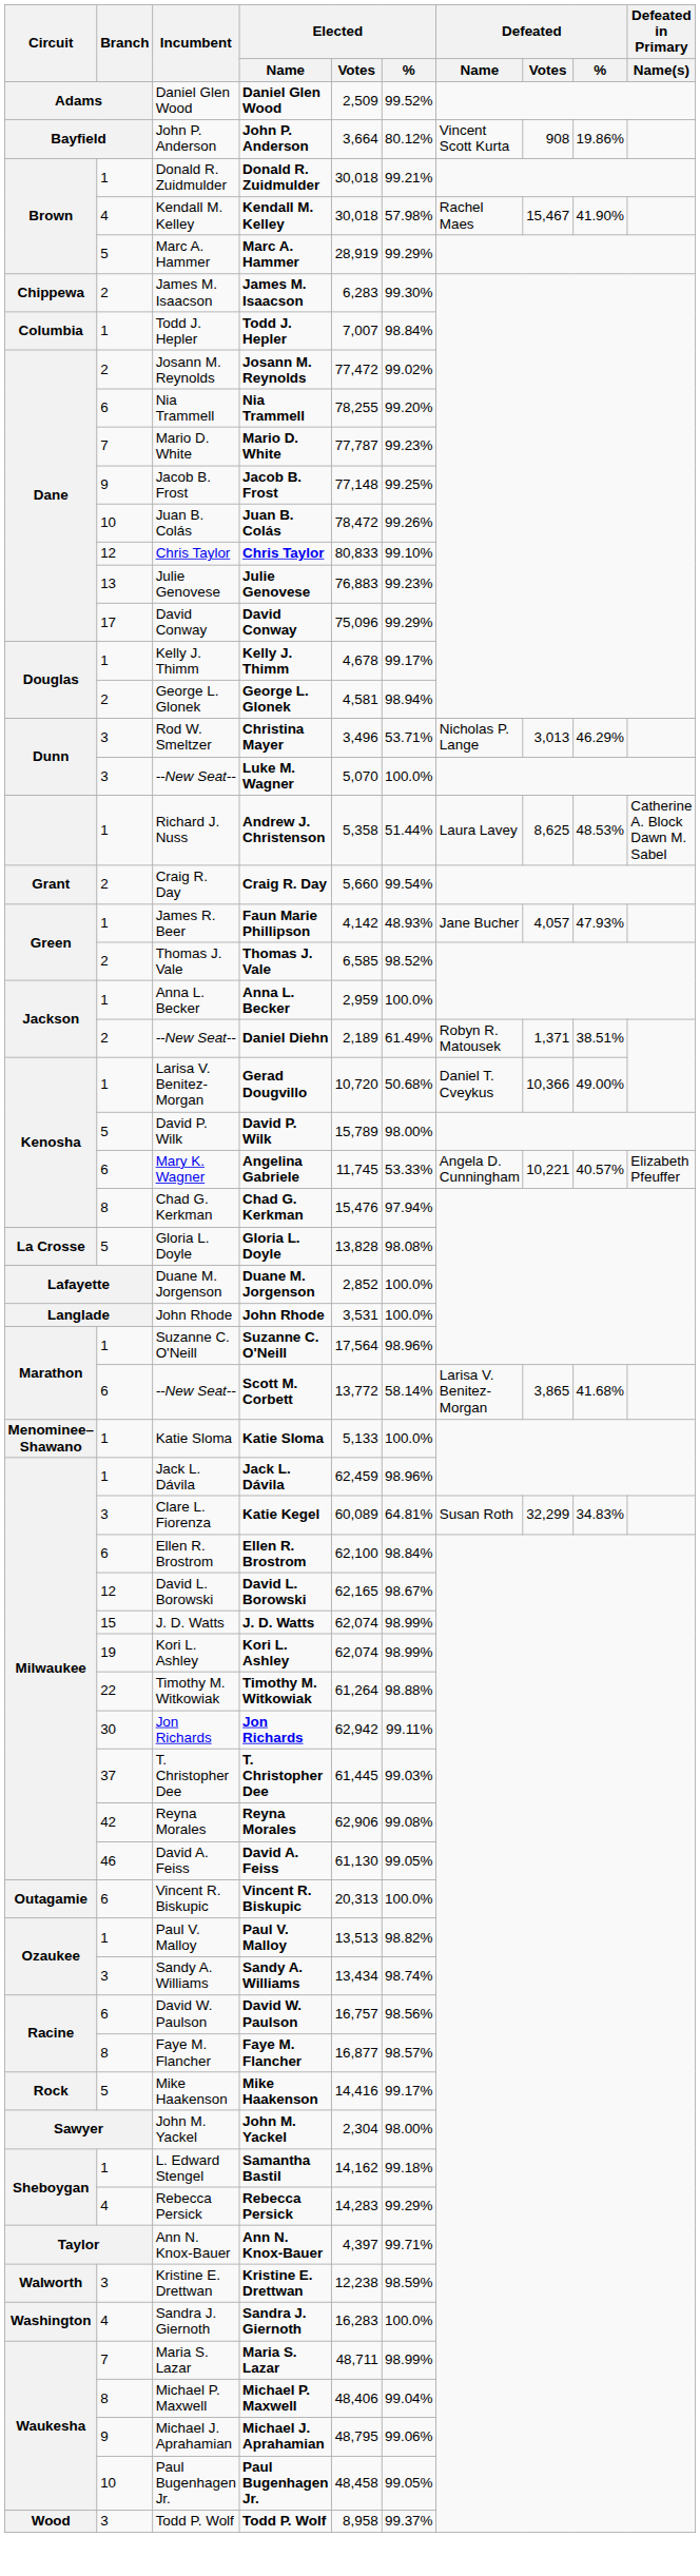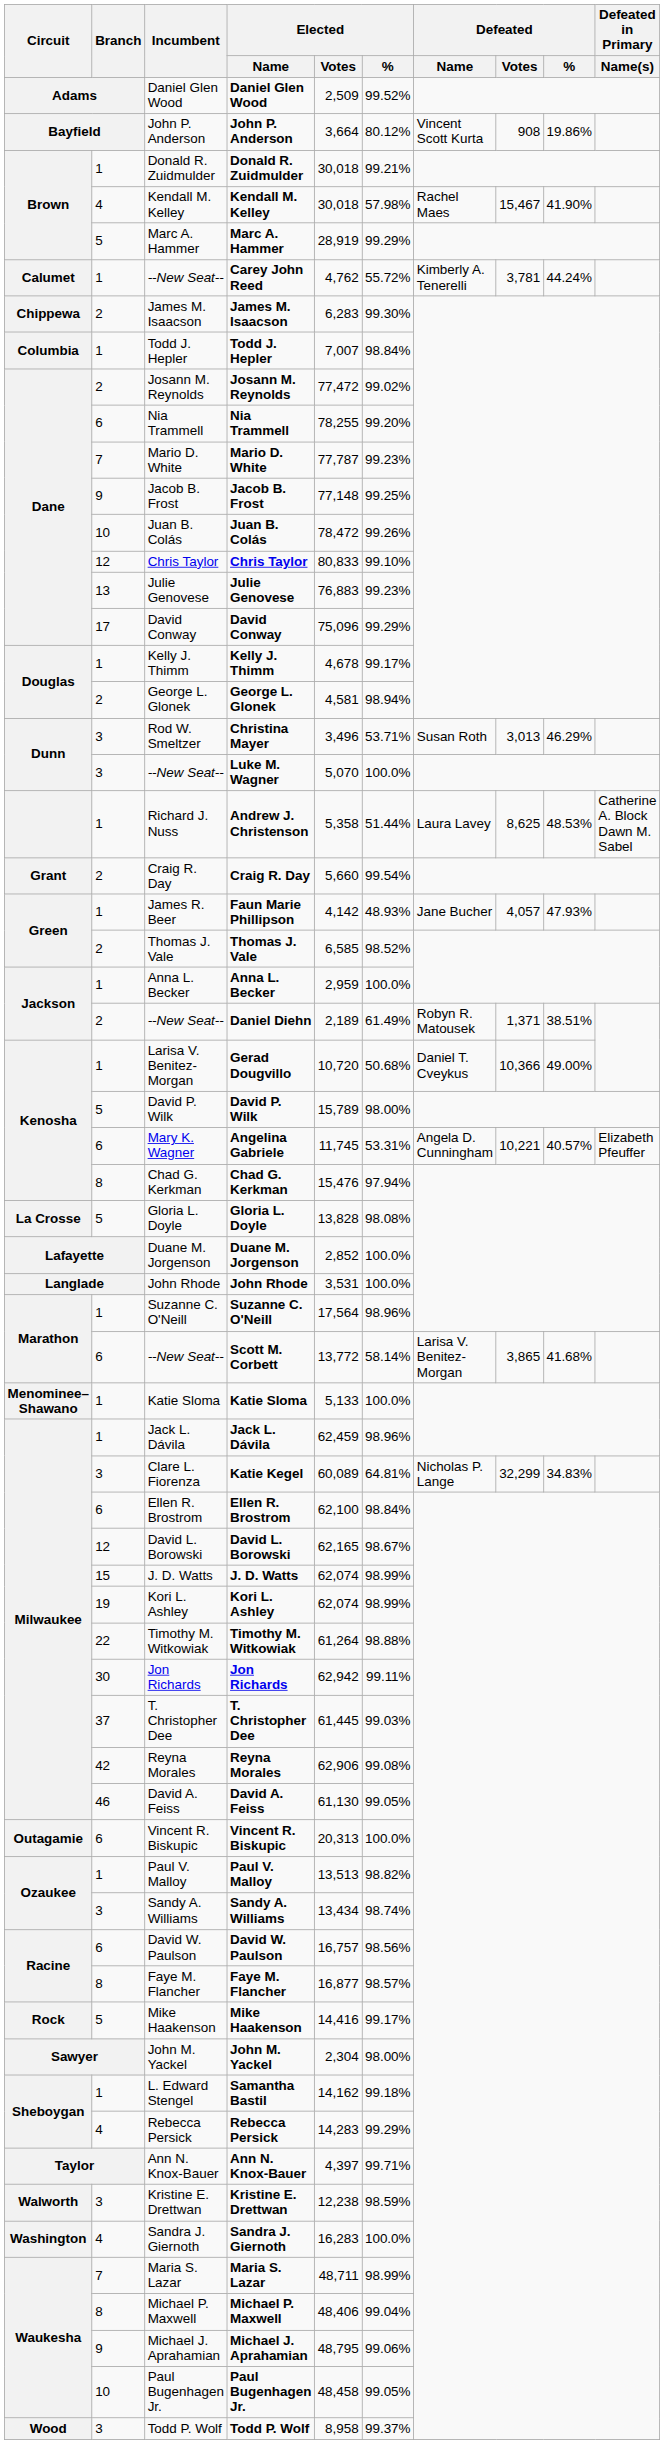 <table class="wikitable">
 <tr>
 <th rowspan="2">Circuit</th>
 <th rowspan="2">Branch</th>
 <th rowspan="2">Incumbent</th>
 <th colspan="3">Elected</th>
 <th colspan="3">Defeated</th>
 <th>Defeated in Primary</th>
 </tr>
 <tr>
 <th>Name</th>
 <th>Votes</th>
 <th>%</th>
 <th>Name</th>
 <th>Votes</th>
 <th>%</th>
 <th>Name(s)</th>
 </tr>
 <tr>
 <th colspan="2">Adams</th>
 <td>Daniel Glen Wood</td>
 <td><strong>Daniel Glen Wood</strong></td>
 <td align="right">2,509</td>
 <td align="right">99.52%</td>
 <td colspan="4" align="center"></td>
 </tr>
 <tr>
 <th colspan="2">Bayfield</th>
 <td>John P. Anderson</td>
 <td><strong>John P. Anderson</strong></td>
 <td align="right">3,664</td>
 <td align="right">80.12%</td>
 <td>Vincent Scott Kurta</td>
 <td align="right">908</td>
 <td align="right">19.86%</td>
 <td></td>
 </tr>
 <tr>
 <th rowspan="3">Brown</th>
 <td>1</td>
 <td>Donald R. Zuidmulder</td>
 <td><strong>Donald R. Zuidmulder</strong></td>
 <td align="right">30,018</td>
 <td align="right">99.21%</td>
 <td colspan="4" align="center"></td>
 </tr>
 <tr>
 <td>4</td>
 <td>Kendall M. Kelley</td>
 <td><strong>Kendall M. Kelley</strong></td>
 <td align="right">30,018</td>
 <td align="right">57.98%</td>
 <td>Rachel Maes</td>
 <td align="right">15,467</td>
 <td align="right">41.90%</td>
 <td></td>
 </tr>
 <tr>
 <td>5</td>
 <td>Marc A. Hammer</td>
 <td><strong>Marc A. Hammer</strong></td>
 <td align="right">28,919</td>
 <td align="right">99.29%</td>
 <td colspan="4" align="center"></td>
+</tr>
+<tr>
+<th>Calumet</th>
+<td>1</td>
+<td><em>--New Seat--</em></td>
+<td><strong>Carey John Reed</strong></td>
+<td align="right">4,762</td>
+<td align="right">55.72%</td>
+<td>Kimberly A. Tenerelli</td>
+<td align="right">3,781</td>
+<td align="right">44.24%</td>
+<td></td>
 </tr>
 <tr>
 <th>Chippewa</th>
 <td>2</td>
 <td>James M. Isaacson</td>
 <td><strong>James M. Isaacson</strong></td>
 <td align="right">6,283</td>
 <td align="right">99.30%</td>
 <td colspan="4" rowspan="12" align="center"></td>
 </tr>
 <tr>
 <th>Columbia</th>
 <td>1</td>
 <td>Todd J. Hepler</td>
 <td><strong>Todd J. Hepler</strong></td>
 <td align="right">7,007</td>
 <td align="right">98.84%</td>
 </tr>
 <tr>
 <th rowspan="8">Dane</th>
 <td>2</td>
 <td>Josann M. Reynolds</td>
 <td><strong>Josann M. Reynolds</strong></td>
 <td align="right">77,472</td>
 <td align="right">99.02%</td>
 </tr>
 <tr>
 <td>6</td>
 <td>Nia Trammell</td>
 <td><strong>Nia Trammell</strong></td>
 <td align="right">78,255</td>
 <td align="right">99.20%</td>
 </tr>
 <tr>
 <td>7</td>
 <td>Mario D. White</td>
 <td><strong>Mario D. White</strong></td>
 <td align="right">77,787</td>
 <td align="right">99.23%</td>
 </tr>
 <tr>
 <td>9</td>
 <td>Jacob B. Frost</td>
 <td><strong>Jacob B. Frost</strong></td>
 <td align="right">77,148</td>
 <td align="right">99.25%</td>
 </tr>
 <tr>
 <td>10</td>
 <td>Juan B. Colás</td>
 <td><strong>Juan B. Colás</strong></td>
 <td align="right">78,472</td>
 <td align="right">99.26%</td>
 </tr>
 <tr>
 <td>12</td>
 <td><a href='#'>Chris Taylor</a></td>
 <td><strong><a href='#'>Chris Taylor</a></strong></td>
 <td align="right">80,833</td>
 <td align="right">99.10%</td>
 </tr>
 <tr>
 <td>13</td>
 <td>Julie Genovese</td>
 <td><strong>Julie Genovese</strong></td>
 <td align="right">76,883</td>
 <td align="right">99.23%</td>
 </tr>
 <tr>
 <td>17</td>
 <td>David Conway</td>
 <td><strong>David Conway</strong></td>
 <td align="right">75,096</td>
 <td align="right">99.29%</td>
 </tr>
 <tr>
 <th rowspan="2">Douglas</th>
 <td>1</td>
 <td>Kelly J. Thimm</td>
 <td><strong>Kelly J. Thimm</strong></td>
 <td align="right">4,678</td>
 <td align="right">99.17%</td>
 </tr>
 <tr>
 <td>2</td>
 <td>George L. Glonek</td>
 <td><strong>George L. Glonek</strong></td>
 <td align="right">4,581</td>
 <td align="right">98.94%</td>
 </tr>
 <tr>
 <th rowspan="2">Dunn</th>
 <td>3</td>
 <td>Rod W. Smeltzer</td>
 <td><strong>Christina Mayer</strong></td>
 <td align="right">3,496</td>
 <td align="right">53.71%</td>
-<td>Nicholas P. Lange</td>
+<td>Susan Roth</td>
 <td align="right">3,013</td>
 <td align="right">46.29%</td>
 <td></td>
 </tr>
 <tr>
 <td>3</td>
 <td><em>--New Seat--</em></td>
 <td><strong>Luke M. Wagner</strong></td>
 <td align="right">5,070</td>
 <td align="right">100.0%</td>
 <td colspan="4"></td>
 </tr>
 <tr>
 <th></th>
 <td>1</td>
 <td>Richard J. Nuss</td>
 <td><strong>Andrew J. Christenson</strong></td>
 <td align="right">5,358</td>
 <td align="right">51.44%</td>
 <td>Laura Lavey</td>
 <td align="right">8,625</td>
 <td align="right">48.53%</td>
 <td>Catherine A. Block<br>Dawn M. Sabel</td>
 </tr>
 <tr>
 <th>Grant</th>
 <td>2</td>
 <td>Craig R. Day</td>
 <td><strong>Craig R. Day</strong></td>
 <td align="right">5,660</td>
 <td align="right">99.54%</td>
 <td colspan="4"></td>
 </tr>
 <tr>
 <th rowspan="2">Green</th>
 <td>1</td>
 <td>James R. Beer</td>
 <td><strong>Faun Marie Phillipson</strong></td>
 <td align="right">4,142</td>
 <td align="right">48.93%</td>
 <td>Jane Bucher</td>
 <td align="right">4,057</td>
 <td align="right">47.93%</td>
 <td></td>
 </tr>
 <tr>
 <td>2</td>
 <td>Thomas J. Vale</td>
 <td><strong>Thomas J. Vale</strong></td>
 <td align="right">6,585</td>
 <td align="right">98.52%</td>
 <td colspan="4" rowspan="2"></td>
 </tr>
 <tr>
 <th rowspan="2">Jackson</th>
 <td>1</td>
 <td>Anna L. Becker</td>
 <td><strong>Anna L. Becker</strong></td>
 <td align="right">2,959</td>
 <td align="right">100.0%</td>
 </tr>
 <tr>
 <td>2</td>
 <td><em>--New Seat--</em></td>
 <td><strong>Daniel Diehn</strong></td>
 <td align="right">2,189</td>
 <td align="right">61.49%</td>
 <td>Robyn R. Matousek</td>
 <td align="right">1,371</td>
 <td align="right">38.51%</td>
 <td rowspan="2"></td>
 </tr>
 <tr>
 <th rowspan="4">Kenosha</th>
 <td>1</td>
 <td>Larisa V. Benitez-Morgan</td>
 <td><strong>Gerad Dougvillo</strong></td>
 <td align="right">10,720</td>
 <td align="right">50.68%</td>
 <td>Daniel T. Cveykus</td>
 <td align="right">10,366</td>
 <td align="right">49.00%</td>
 </tr>
 <tr>
 <td>5</td>
 <td>David P. Wilk</td>
 <td><strong>David P. Wilk</strong></td>
 <td align="right">15,789</td>
 <td align="right">98.00%</td>
 <td colspan="4"></td>
 </tr>
 <tr>
 <td>6</td>
 <td><a href='#'>Mary K. Wagner</a></td>
 <td><strong>Angelina Gabriele</strong></td>
 <td align="right">11,745</td>
-<td align="right">53.33%</td>
+<td align="right">53.31%</td>
 <td>Angela D. Cunningham</td>
 <td align="right">10,221</td>
 <td align="right">40.57%</td>
 <td>Elizabeth Pfeuffer</td>
 </tr>
 <tr>
 <td>8</td>
 <td>Chad G. Kerkman</td>
 <td><strong>Chad G. Kerkman</strong></td>
 <td align="right">15,476</td>
 <td align="right">97.94%</td>
 <td colspan="4" rowspan="5"></td>
 </tr>
 <tr>
 <th>La Crosse</th>
 <td>5</td>
 <td>Gloria L. Doyle</td>
 <td><strong>Gloria L. Doyle</strong></td>
 <td align="right">13,828</td>
 <td align="right">98.08%</td>
 </tr>
 <tr>
 <th colspan="2">Lafayette</th>
 <td>Duane M. Jorgenson</td>
 <td><strong>Duane M. Jorgenson</strong></td>
 <td align="right">2,852</td>
 <td align="right">100.0%</td>
 </tr>
 <tr>
 <th colspan="2">Langlade</th>
 <td>John Rhode</td>
 <td><strong>John Rhode</strong></td>
 <td align="right">3,531</td>
 <td align="right">100.0%</td>
 </tr>
 <tr>
 <th rowspan="2">Marathon</th>
 <td>1</td>
 <td>Suzanne C. O'Neill</td>
 <td><strong>Suzanne C. O'Neill</strong></td>
 <td align="right">17,564</td>
 <td align="right">98.96%</td>
 </tr>
 <tr>
 <td>6</td>
 <td><em>--New Seat--</em></td>
 <td><strong>Scott M. Corbett</strong></td>
 <td align="right">13,772</td>
 <td align="right">58.14%</td>
 <td>Larisa V. Benitez-Morgan</td>
 <td align="right">3,865</td>
 <td align="right">41.68%</td>
 <td></td>
 </tr>
 <tr>
 <th>Menominee–Shawano</th>
 <td>1</td>
 <td>Katie Sloma</td>
 <td><strong>Katie Sloma</strong></td>
 <td align="right">5,133</td>
 <td align="right">100.0%</td>
 <td colspan="4" rowspan="2"></td>
 </tr>
 <tr>
 <th rowspan="11">Milwaukee</th>
 <td>1</td>
 <td>Jack L. Dávila</td>
 <td><strong>Jack L. Dávila</strong></td>
 <td align="right">62,459</td>
 <td align="right">98.96%</td>
 </tr>
 <tr>
 <td>3</td>
 <td>Clare L. Fiorenza</td>
 <td><strong>Katie Kegel</strong></td>
 <td align="right">60,089</td>
 <td align="right">64.81%</td>
-<td>Susan Roth</td>
+<td>Nicholas P. Lange</td>
 <td align="right">32,299</td>
 <td align="right">34.83%</td>
 <td></td>
 </tr>
 <tr>
 <td>6</td>
 <td>Ellen R. Brostrom</td>
 <td><strong>Ellen R. Brostrom</strong></td>
 <td align="right">62,100</td>
 <td align="right">98.84%</td>
 <td colspan="4" rowspan="26"></td>
 </tr>
 <tr>
 <td>12</td>
 <td>David L. Borowski</td>
 <td><strong>David L. Borowski</strong></td>
 <td align="right">62,165</td>
 <td align="right">98.67%</td>
 </tr>
 <tr>
 <td>15</td>
 <td>J. D. Watts</td>
 <td><strong>J. D. Watts</strong></td>
 <td align="right">62,074</td>
 <td align="right">98.99%</td>
 </tr>
 <tr>
 <td>19</td>
 <td>Kori L. Ashley</td>
 <td><strong>Kori L. Ashley</strong></td>
 <td align="right">62,074</td>
 <td align="right">98.99%</td>
 </tr>
 <tr>
 <td>22</td>
 <td>Timothy M. Witkowiak</td>
 <td><strong>Timothy M. Witkowiak</strong></td>
 <td align="right">61,264</td>
 <td align="right">98.88%</td>
 </tr>
 <tr>
 <td>30</td>
 <td><a href='#'>Jon Richards</a></td>
 <td><strong><a href='#'>Jon Richards</a></strong></td>
 <td align="right">62,942</td>
 <td align="right">99.11%</td>
 </tr>
 <tr>
 <td>37</td>
 <td>T. Christopher Dee</td>
 <td><strong>T. Christopher Dee</strong></td>
 <td align="right">61,445</td>
 <td align="right">99.03%</td>
 </tr>
 <tr>
 <td>42</td>
 <td>Reyna Morales</td>
 <td><strong>Reyna Morales</strong></td>
 <td align="right">62,906</td>
 <td align="right">99.08%</td>
 </tr>
 <tr>
 <td>46</td>
 <td>David A. Feiss</td>
 <td><strong>David A. Feiss</strong></td>
 <td align="right">61,130</td>
 <td align="right">99.05%</td>
 </tr>
 <tr>
 <th>Outagamie</th>
 <td>6</td>
 <td>Vincent R. Biskupic</td>
 <td><strong>Vincent R. Biskupic</strong></td>
 <td align="right">20,313</td>
 <td align="right">100.0%</td>
 </tr>
 <tr>
 <th rowspan="2">Ozaukee</th>
 <td>1</td>
 <td>Paul V. Malloy</td>
 <td><strong>Paul V. Malloy</strong></td>
 <td align="right">13,513</td>
 <td align="right">98.82%</td>
 </tr>
 <tr>
 <td>3</td>
 <td>Sandy A. Williams</td>
 <td><strong>Sandy A. Williams</strong></td>
 <td align="right">13,434</td>
 <td align="right">98.74%</td>
 </tr>
 <tr>
 <th rowspan="2">Racine</th>
 <td>6</td>
 <td>David W. Paulson</td>
 <td><strong>David W. Paulson</strong></td>
 <td align="right">16,757</td>
 <td align="right">98.56%</td>
 </tr>
 <tr>
 <td>8</td>
 <td>Faye M. Flancher</td>
 <td><strong>Faye M. Flancher</strong></td>
 <td align="right">16,877</td>
 <td align="right">98.57%</td>
 </tr>
 <tr>
 <th>Rock</th>
 <td>5</td>
 <td>Mike Haakenson</td>
 <td><strong>Mike Haakenson</strong></td>
 <td align="right">14,416</td>
 <td align="right">99.17%</td>
 </tr>
 <tr>
 <th colspan="2">Sawyer</th>
 <td>John M. Yackel</td>
 <td><strong>John M. Yackel</strong></td>
 <td align="right">2,304</td>
 <td align="right">98.00%</td>
 </tr>
 <tr>
 <th rowspan="2">Sheboygan</th>
 <td>1</td>
 <td>L. Edward Stengel</td>
 <td><strong>Samantha  Bastil</strong></td>
 <td align="right">14,162</td>
 <td align="right">99.18%</td>
 </tr>
 <tr>
 <td>4</td>
 <td>Rebecca Persick</td>
 <td><strong>Rebecca Persick</strong></td>
 <td align="right">14,283</td>
 <td align="right">99.29%</td>
 </tr>
 <tr>
 <th colspan="2">Taylor</th>
 <td>Ann N. Knox-Bauer</td>
 <td><strong>Ann N. Knox-Bauer</strong></td>
 <td align="right">4,397</td>
 <td align="right">99.71%</td>
 </tr>
 <tr>
 <th>Walworth</th>
 <td>3</td>
 <td>Kristine E. Drettwan</td>
 <td><strong>Kristine E. Drettwan</strong></td>
 <td align="right">12,238</td>
 <td align="right">98.59%</td>
 </tr>
 <tr>
 <th>Washington</th>
 <td>4</td>
 <td>Sandra J. Giernoth</td>
 <td><strong>Sandra J. Giernoth</strong></td>
 <td align="right">16,283</td>
 <td align="right">100.0%</td>
 </tr>
 <tr>
 <th rowspan="4">Waukesha</th>
 <td>7</td>
 <td>Maria S. Lazar</td>
 <td><strong>Maria S. Lazar</strong></td>
 <td align="right">48,711</td>
 <td align="right">98.99%</td>
 </tr>
 <tr>
 <td>8</td>
 <td>Michael P. Maxwell</td>
 <td><strong>Michael P. Maxwell</strong></td>
 <td align="right">48,406</td>
 <td align="right">99.04%</td>
 </tr>
 <tr>
 <td>9</td>
 <td>Michael J. Aprahamian</td>
 <td><strong>Michael J. Aprahamian</strong></td>
 <td align="right">48,795</td>
 <td align="right">99.06%</td>
 </tr>
 <tr>
 <td>10</td>
 <td>Paul Bugenhagen Jr.</td>
 <td><strong>Paul Bugenhagen Jr.</strong></td>
 <td align="right">48,458</td>
 <td align="right">99.05%</td>
 </tr>
 <tr>
 <th>Wood</th>
 <td>3</td>
 <td>Todd P. Wolf</td>
 <td><strong>Todd P. Wolf</strong></td>
 <td align="right">8,958</td>
 <td align="right">99.37%</td>
 </tr>
 </table>
